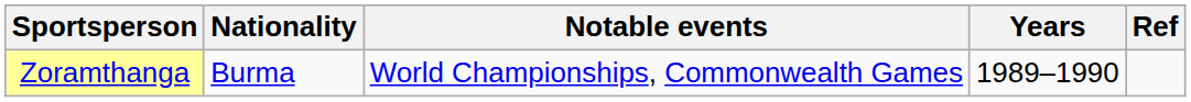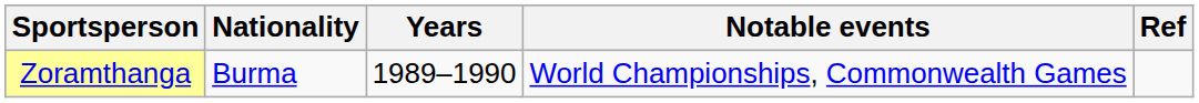 <table class="wikitable plainrowheaders sortable" style="text-align:center">
 <tr>
 <th>Sportsperson</th>
 <th>Nationality</th>
+<th>Years</th>
 <th>Notable events</th>
-<th>Years</th>
 <th>Ref</th>
 </tr>
 <tr>
 <td bgcolor="#ffff99"><a href='#'>Zoramthanga</a></td>
 <td align=left> <a href='#'>Burma</a></td>
+<td align=left>1989–1990</td>
 <td><a href='#'>World Championships</a>, <a href='#'>Commonwealth Games</a></td>
-<td align=left>1989–1990</td>
 <td></td>
 </tr>
 </table>
